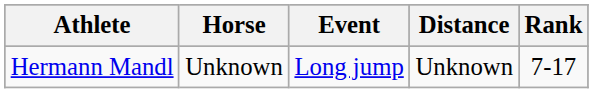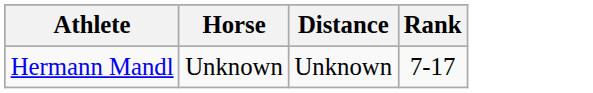 <table class=wikitable style="font-size:90%">
 <tr>
 <th>Athlete</th>
 <th>Horse</th>
-<th>Event</th>
 <th>Distance</th>
 <th>Rank</th>
 </tr>
 <tr align=center>
 <td align=left><a href='#'>Hermann Mandl</a></td>
 <td align=left>Unknown</td>
-<td align=left><a href='#'>Long jump</a></td>
 <td>Unknown</td>
 <td>7-17</td>
 </tr>
 </table>
